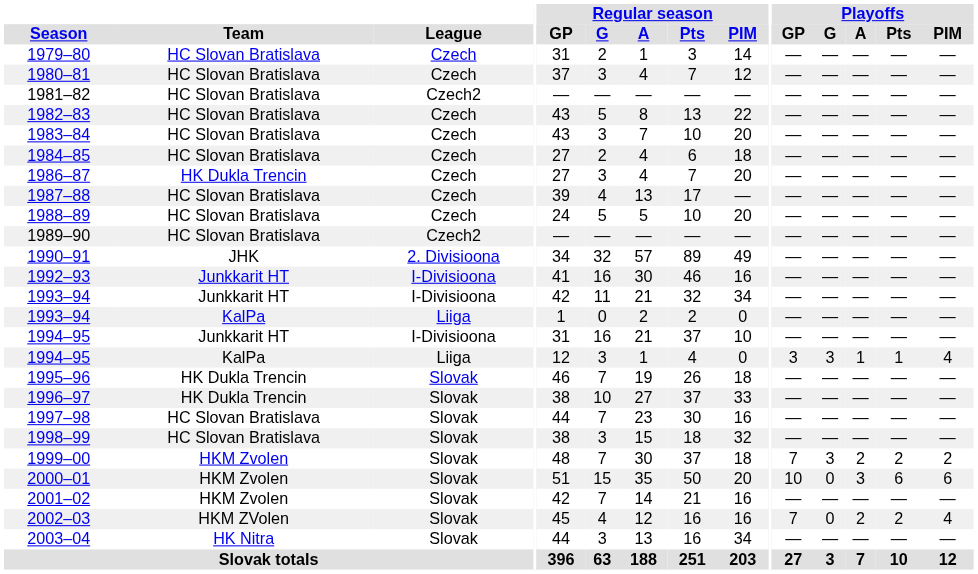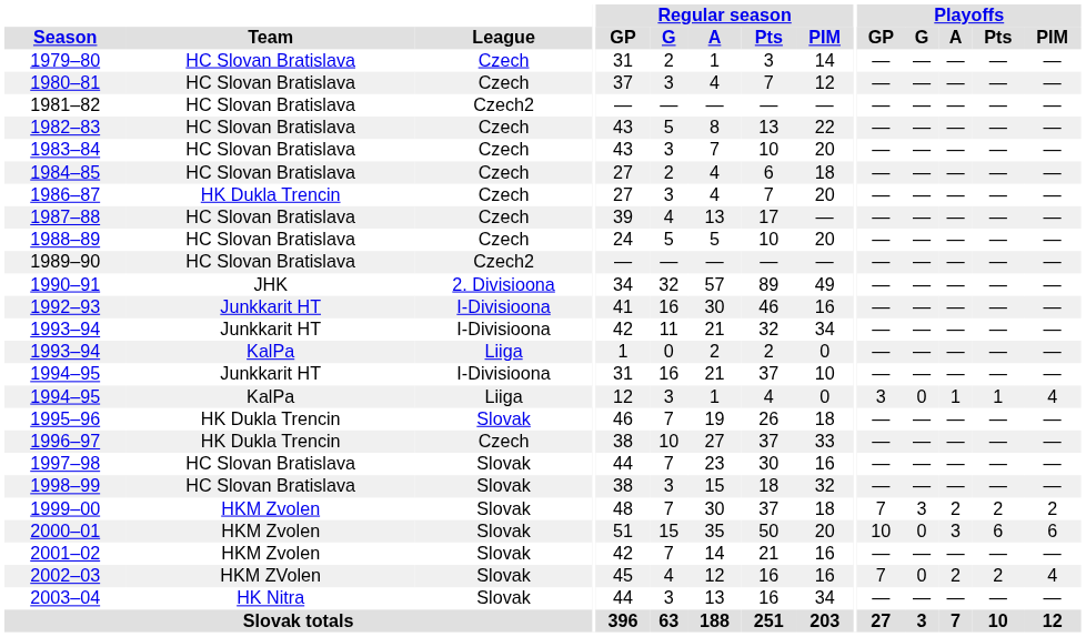 <table border="0" cellpadding="1" cellspacing="0" style="text-align:center; width:60em">
 <tr bgcolor="#e0e0e0">
 <th colspan="3" bgcolor="#ffffff"></th>
 <th rowspan="99" bgcolor="#ffffff"></th>
 <th colspan="5"><a href='#'>Regular season</a></th>
 <th rowspan="99" bgcolor="#ffffff"></th>
 <th colspan="5"><a href='#'>Playoffs</a></th>
 </tr>
 <tr bgcolor="#e0e0e0">
 <th><a href='#'>Season</a></th>
 <th>Team</th>
 <th>League</th>
 <th>GP</th>
 <th><a href='#'>G</a></th>
 <th><a href='#'>A</a></th>
 <th><a href='#'>Pts</a></th>
 <th><a href='#'>PIM</a></th>
 <th>GP</th>
 <th>G</th>
 <th>A</th>
 <th>Pts</th>
 <th>PIM</th>
 </tr>
 <tr>
 <td><a href='#'>1979–80</a></td>
 <td><a href='#'>HC Slovan Bratislava</a></td>
 <td><a href='#'>Czech</a></td>
 <td>31</td>
 <td>2</td>
 <td>1</td>
 <td>3</td>
 <td>14</td>
 <td>—</td>
 <td>—</td>
 <td>—</td>
 <td>—</td>
 <td>—</td>
 </tr>
 <tr bgcolor="#f0f0f0">
 <td><a href='#'>1980–81</a></td>
 <td>HC Slovan Bratislava</td>
 <td>Czech</td>
 <td>37</td>
 <td>3</td>
 <td>4</td>
 <td>7</td>
 <td>12</td>
 <td>—</td>
 <td>—</td>
 <td>—</td>
 <td>—</td>
 <td>—</td>
 </tr>
 <tr>
 <td>1981–82</td>
 <td>HC Slovan Bratislava</td>
 <td>Czech2</td>
 <td>—</td>
 <td>—</td>
 <td>—</td>
 <td>—</td>
 <td>—</td>
 <td>—</td>
 <td>—</td>
 <td>—</td>
 <td>—</td>
 <td>—</td>
 </tr>
 <tr bgcolor="#f0f0f0">
 <td><a href='#'>1982–83</a></td>
 <td>HC Slovan Bratislava</td>
 <td>Czech</td>
 <td>43</td>
 <td>5</td>
 <td>8</td>
 <td>13</td>
 <td>22</td>
 <td>—</td>
 <td>—</td>
 <td>—</td>
 <td>—</td>
 <td>—</td>
 </tr>
 <tr>
 <td><a href='#'>1983–84</a></td>
 <td>HC Slovan Bratislava</td>
 <td>Czech</td>
 <td>43</td>
 <td>3</td>
 <td>7</td>
 <td>10</td>
 <td>20</td>
 <td>—</td>
 <td>—</td>
 <td>—</td>
 <td>—</td>
 <td>—</td>
 </tr>
 <tr bgcolor="#f0f0f0">
 <td><a href='#'>1984–85</a></td>
 <td>HC Slovan Bratislava</td>
 <td>Czech</td>
 <td>27</td>
 <td>2</td>
 <td>4</td>
 <td>6</td>
 <td>18</td>
 <td>—</td>
 <td>—</td>
 <td>—</td>
 <td>—</td>
 <td>—</td>
 </tr>
 <tr>
 <td><a href='#'>1986–87</a></td>
 <td><a href='#'>HK Dukla Trencin</a></td>
 <td>Czech</td>
 <td>27</td>
 <td>3</td>
 <td>4</td>
 <td>7</td>
 <td>20</td>
 <td>—</td>
 <td>—</td>
 <td>—</td>
 <td>—</td>
 <td>—</td>
 </tr>
 <tr bgcolor="#f0f0f0">
 <td><a href='#'>1987–88</a></td>
 <td>HC Slovan Bratislava</td>
 <td>Czech</td>
 <td>39</td>
 <td>4</td>
 <td>13</td>
 <td>17</td>
 <td>—</td>
 <td>—</td>
 <td>—</td>
 <td>—</td>
 <td>—</td>
 <td>—</td>
 </tr>
 <tr>
 <td><a href='#'>1988–89</a></td>
 <td>HC Slovan Bratislava</td>
 <td>Czech</td>
 <td>24</td>
 <td>5</td>
 <td>5</td>
 <td>10</td>
 <td>20</td>
 <td>—</td>
 <td>—</td>
 <td>—</td>
 <td>—</td>
 <td>—</td>
 </tr>
 <tr bgcolor="#f0f0f0">
 <td>1989–90</td>
 <td>HC Slovan Bratislava</td>
 <td>Czech2</td>
 <td>—</td>
 <td>—</td>
 <td>—</td>
 <td>—</td>
 <td>—</td>
 <td>—</td>
 <td>—</td>
 <td>—</td>
 <td>—</td>
 <td>—</td>
 </tr>
 <tr>
 <td><a href='#'>1990–91</a></td>
 <td>JHK</td>
 <td><a href='#'>2. Divisioona</a></td>
 <td>34</td>
 <td>32</td>
 <td>57</td>
 <td>89</td>
 <td>49</td>
 <td>—</td>
 <td>—</td>
 <td>—</td>
 <td>—</td>
 <td>—</td>
 </tr>
 <tr bgcolor="#f0f0f0">
 <td><a href='#'>1992–93</a></td>
 <td><a href='#'>Junkkarit HT</a></td>
 <td><a href='#'>I-Divisioona</a></td>
 <td>41</td>
 <td>16</td>
 <td>30</td>
 <td>46</td>
 <td>16</td>
 <td>—</td>
 <td>—</td>
 <td>—</td>
 <td>—</td>
 <td>—</td>
 </tr>
 <tr>
 <td><a href='#'>1993–94</a></td>
 <td>Junkkarit HT</td>
 <td>I-Divisioona</td>
 <td>42</td>
 <td>11</td>
 <td>21</td>
 <td>32</td>
 <td>34</td>
 <td>—</td>
 <td>—</td>
 <td>—</td>
 <td>—</td>
 <td>—</td>
 </tr>
 <tr bgcolor="#f0f0f0">
 <td><a href='#'>1993–94</a></td>
 <td><a href='#'>KalPa</a></td>
 <td><a href='#'>Liiga</a></td>
 <td>1</td>
 <td>0</td>
 <td>2</td>
 <td>2</td>
 <td>0</td>
 <td>—</td>
 <td>—</td>
 <td>—</td>
 <td>—</td>
 <td>—</td>
 </tr>
 <tr>
 <td><a href='#'>1994–95</a></td>
 <td>Junkkarit HT</td>
 <td>I-Divisioona</td>
 <td>31</td>
 <td>16</td>
 <td>21</td>
 <td>37</td>
 <td>10</td>
 <td>—</td>
 <td>—</td>
 <td>—</td>
 <td>—</td>
 <td>—</td>
 </tr>
 <tr bgcolor="#f0f0f0">
 <td><a href='#'>1994–95</a></td>
 <td>KalPa</td>
 <td>Liiga</td>
 <td>12</td>
 <td>3</td>
 <td>1</td>
 <td>4</td>
 <td>0</td>
 <td>3</td>
-<td>3</td>
+<td>0</td>
 <td>1</td>
 <td>1</td>
 <td>4</td>
 </tr>
 <tr>
 <td><a href='#'>1995–96</a></td>
 <td>HK Dukla Trencin</td>
 <td><a href='#'>Slovak</a></td>
 <td>46</td>
 <td>7</td>
 <td>19</td>
 <td>26</td>
 <td>18</td>
 <td>—</td>
 <td>—</td>
 <td>—</td>
 <td>—</td>
 <td>—</td>
 </tr>
 <tr bgcolor="#f0f0f0">
 <td><a href='#'>1996–97</a></td>
 <td>HK Dukla Trencin</td>
-<td>Slovak</td>
+<td>Czech</td>
 <td>38</td>
 <td>10</td>
 <td>27</td>
 <td>37</td>
 <td>33</td>
 <td>—</td>
 <td>—</td>
 <td>—</td>
 <td>—</td>
 <td>—</td>
 </tr>
 <tr>
 <td><a href='#'>1997–98</a></td>
 <td>HC Slovan Bratislava</td>
 <td>Slovak</td>
 <td>44</td>
 <td>7</td>
 <td>23</td>
 <td>30</td>
 <td>16</td>
 <td>—</td>
 <td>—</td>
 <td>—</td>
 <td>—</td>
 <td>—</td>
 </tr>
 <tr bgcolor="#f0f0f0">
 <td><a href='#'>1998–99</a></td>
 <td>HC Slovan Bratislava</td>
 <td>Slovak</td>
 <td>38</td>
 <td>3</td>
 <td>15</td>
 <td>18</td>
 <td>32</td>
 <td>—</td>
 <td>—</td>
 <td>—</td>
 <td>—</td>
 <td>—</td>
 </tr>
 <tr>
 <td><a href='#'>1999–00</a></td>
 <td><a href='#'>HKM Zvolen</a></td>
 <td>Slovak</td>
 <td>48</td>
 <td>7</td>
 <td>30</td>
 <td>37</td>
 <td>18</td>
 <td>7</td>
 <td>3</td>
 <td>2</td>
 <td>2</td>
 <td>2</td>
 </tr>
 <tr bgcolor="#f0f0f0">
 <td><a href='#'>2000–01</a></td>
 <td>HKM Zvolen</td>
 <td>Slovak</td>
 <td>51</td>
 <td>15</td>
 <td>35</td>
 <td>50</td>
 <td>20</td>
 <td>10</td>
 <td>0</td>
 <td>3</td>
 <td>6</td>
 <td>6</td>
 </tr>
 <tr>
 <td><a href='#'>2001–02</a></td>
 <td>HKM Zvolen</td>
 <td>Slovak</td>
 <td>42</td>
 <td>7</td>
 <td>14</td>
 <td>21</td>
 <td>16</td>
 <td>—</td>
 <td>—</td>
 <td>—</td>
 <td>—</td>
 <td>—</td>
 </tr>
 <tr bgcolor="#f0f0f0">
 <td><a href='#'>2002–03</a></td>
 <td>HKM ZVolen</td>
 <td>Slovak</td>
 <td>45</td>
 <td>4</td>
 <td>12</td>
 <td>16</td>
 <td>16</td>
 <td>7</td>
 <td>0</td>
 <td>2</td>
 <td>2</td>
 <td>4</td>
 </tr>
 <tr>
 <td><a href='#'>2003–04</a></td>
 <td><a href='#'>HK Nitra</a></td>
 <td>Slovak</td>
 <td>44</td>
 <td>3</td>
 <td>13</td>
 <td>16</td>
 <td>34</td>
 <td>—</td>
 <td>—</td>
 <td>—</td>
 <td>—</td>
 <td>—</td>
 </tr>
 <tr>
 </tr>
 <tr ALIGN="center" bgcolor="#e0e0e0">
 <th colspan="3">Slovak totals</th>
 <th ALIGN="center">396</th>
 <th ALIGN="center">63</th>
 <th ALIGN="center">188</th>
 <th ALIGN="center">251</th>
 <th ALIGN="center">203</th>
 <th ALIGN="center">27</th>
 <th ALIGN="center">3</th>
 <th ALIGN="center">7</th>
 <th ALIGN="center">10</th>
 <th ALIGN="center">12</th>
 </tr>
 </table>
